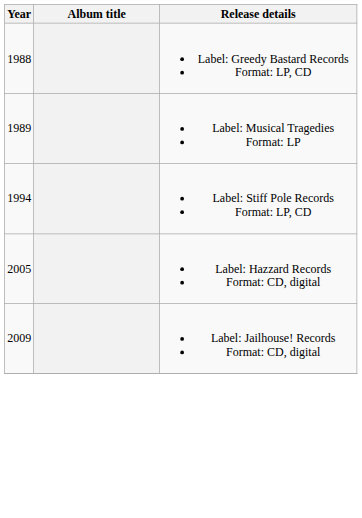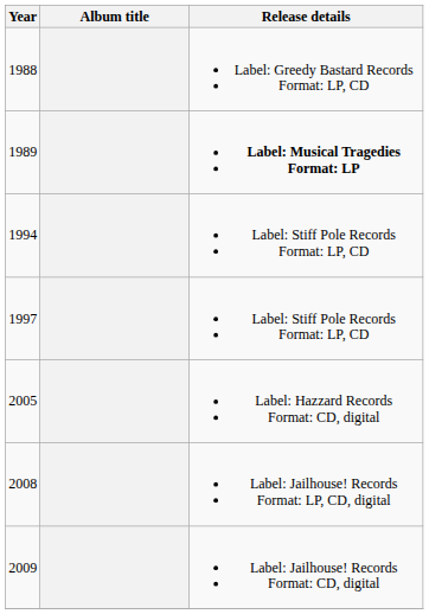 <table class="wikitable plainrowheaders" style="text-align:center;">
 <tr>
 <th>Year</th>
 <th scope="col" rowspan="1" style="width:10em;">Album title</th>
 <th scope="col" rowspan="1" style="width:16em;">Release details</th>
 </tr>
 <tr>
 <td>1988</td>
 <th></th>
 <td><br><ul><li>Label: Greedy Bastard Records</li><li>Format: LP, CD</li></ul></td>
 </tr>
 <tr>
 <td>1989</td>
 <th></th>
-<td><br><ul><li>Label: Musical Tragedies</li><li>Format: LP</li></ul></td>
+<td><strong><br><ul><li>Label: Musical Tragedies</li><li>Format: LP</li></ul></strong></td>
 </tr>
 <tr>
 <td>1994</td>
+<th></th>
+<td><br><ul><li>Label: Stiff Pole Records</li><li>Format: LP, CD</li></ul></td>
+</tr>
+<tr>
+<td>1997</td>
 <th></th>
 <td><br><ul><li>Label: Stiff Pole Records</li><li>Format: LP, CD</li></ul></td>
 </tr>
 <tr>
 <td>2005</td>
 <th></th>
 <td><br><ul><li>Label: Hazzard Records</li><li>Format: CD, digital</li></ul></td>
 </tr>
 <tr>
+<td>2008</td>
+<th></th>
+<td><br><ul><li>Label: Jailhouse! Records</li><li>Format: LP, CD, digital</li></ul></td>
+</tr>
+<tr>
 <td>2009</td>
 <th></th>
 <td><br><ul><li>Label: Jailhouse! Records</li><li>Format: CD, digital</li></ul></td>
 </tr>
 <tr>
 </tr>
 </table>
